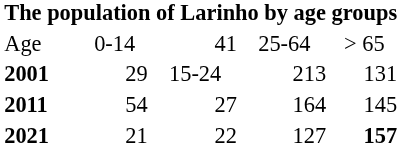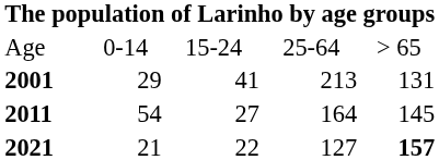 <table>
 <tr>
 <th colspan="5">The population of Larinho by age groups</th>
 </tr>
 <tr>
 <td>Age</td>
 <td align="center">0-14</td>
-<td align="right">41</td>
+<td align="center">15-24</td>
 <td align="center">25-64</td>
 <td align="center">> 65</td>
 </tr>
 <tr>
 <td><strong>2001</strong></td>
 <td align="right">29</td>
-<td align="center">15-24</td>
+<td align="right">41</td>
 <td align="right">213</td>
 <td align="right">131</td>
 </tr>
 <tr>
 <td><strong>2011</strong></td>
 <td align="right">54</td>
 <td align="right">27</td>
 <td align="right">164</td>
 <td align="right">145</td>
 </tr>
 <tr>
 <td><strong>2021</strong></td>
 <td align="right">21</td>
 <td align="right">22</td>
 <td align="right">127</td>
 <td align="right"><strong>157</strong></td>
 </tr>
 </table>
